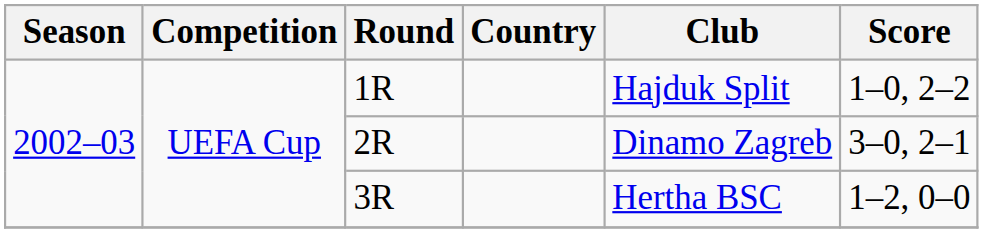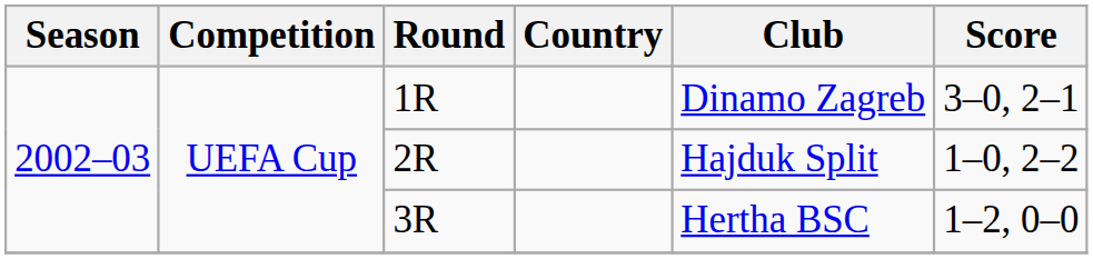 <table class="wikitable">
 <tr>
 <th>Season</th>
 <th>Competition</th>
 <th>Round</th>
 <th>Country</th>
 <th>Club</th>
 <th>Score</th>
 </tr>
 <tr>
 <td rowspan=3 align="center"><a href='#'>2002–03</a></td>
 <td rowspan=3 align="center"><a href='#'>UEFA Cup</a></td>
 <td>1R</td>
 <td align="center"></td>
-<td><a href='#'>Hajduk Split</a></td>
-<td>1–0, 2–2</td>
+<td><a href='#'>Dinamo Zagreb</a></td>
+<td>3–0, 2–1</td>
 </tr>
 <tr>
 <td>2R</td>
 <td align="center"></td>
-<td><a href='#'>Dinamo Zagreb</a></td>
-<td>3–0, 2–1</td>
+<td><a href='#'>Hajduk Split</a></td>
+<td>1–0, 2–2</td>
 </tr>
 <tr>
 <td>3R</td>
 <td align="center"></td>
 <td><a href='#'>Hertha BSC</a></td>
 <td>1–2, 0–0</td>
 </tr>
 <tr>
 </tr>
 </table>
